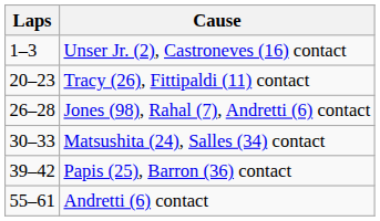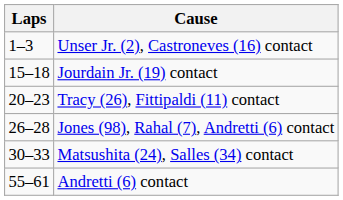 <table class="wikitable" style="font-size:95%;">
 <tr>
 <th>Laps</th>
 <th>Cause</th>
 </tr>
 <tr>
 <td>1–3</td>
 <td><a href='#'>Unser Jr. (2)</a>, <a href='#'>Castroneves (16)</a> contact</td>
+</tr>
+<tr>
+<td>15–18</td>
+<td><a href='#'>Jourdain Jr. (19)</a> contact</td>
 </tr>
 <tr>
 <td>20–23</td>
 <td><a href='#'>Tracy (26)</a>, <a href='#'>Fittipaldi (11)</a> contact</td>
 </tr>
 <tr>
 <td>26–28</td>
 <td><a href='#'>Jones (98)</a>, <a href='#'>Rahal (7)</a>, <a href='#'>Andretti (6)</a> contact</td>
 </tr>
 <tr>
 <td>30–33</td>
 <td><a href='#'>Matsushita (24)</a>, <a href='#'>Salles (34)</a> contact</td>
 </tr>
 <tr>
-<td>39–42</td>
-<td><a href='#'>Papis (25)</a>, <a href='#'>Barron (36)</a> contact</td>
-</tr>
-<tr>
 <td>55–61</td>
 <td><a href='#'>Andretti (6)</a> contact</td>
 </tr>
 </table>
